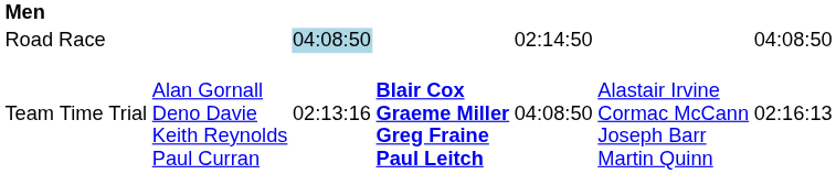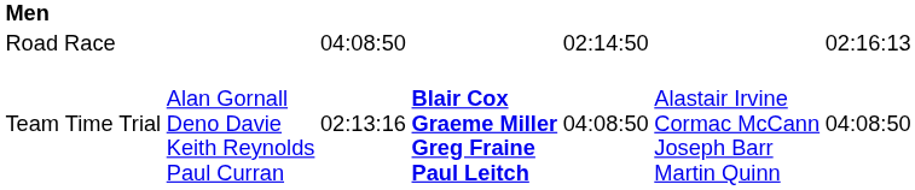 <table>
 <tr>
 <td colspan=7><strong>Men</strong></td>
 </tr>
 <tr>
 <td>Road Race</td>
 <td></td>
-<td style="background: lightblue;">04:08:50</td>
+<td>04:08:50</td>
 <td></td>
 <td>02:14:50</td>
 <td></td>
-<td>04:08:50</td>
+<td>02:16:13</td>
 </tr>
 <tr>
 <td>Team Time Trial</td>
 <td><br><a href='#'>Alan Gornall</a><br><a href='#'>Deno Davie</a><br><a href='#'>Keith Reynolds</a><br><a href='#'>Paul Curran</a></td>
 <td>02:13:16</td>
 <td><strong><br><a href='#'>Blair Cox</a><br><a href='#'>Graeme Miller</a><br><a href='#'>Greg Fraine</a><br><a href='#'>Paul Leitch</a></strong></td>
 <td>04:08:50</td>
 <td><br><a href='#'>Alastair Irvine</a><br><a href='#'>Cormac McCann</a><br><a href='#'>Joseph Barr</a><br><a href='#'>Martin Quinn</a></td>
-<td>02:16:13</td>
+<td>04:08:50</td>
 </tr>
 </table>
